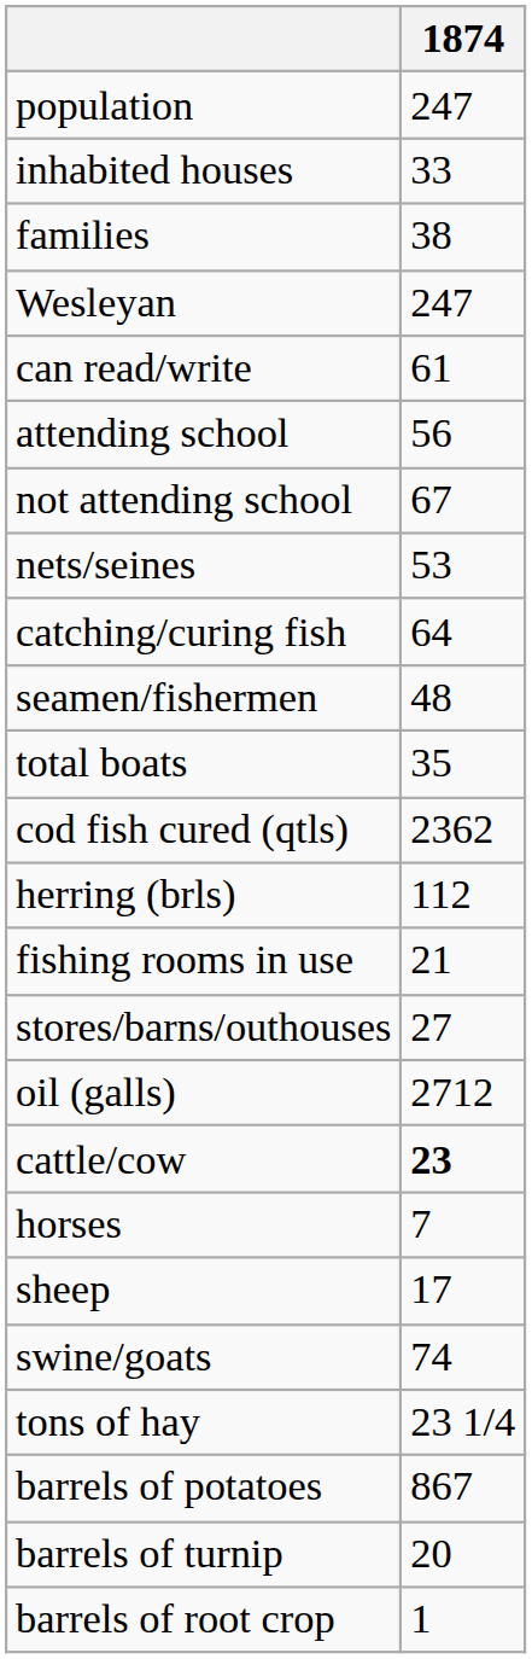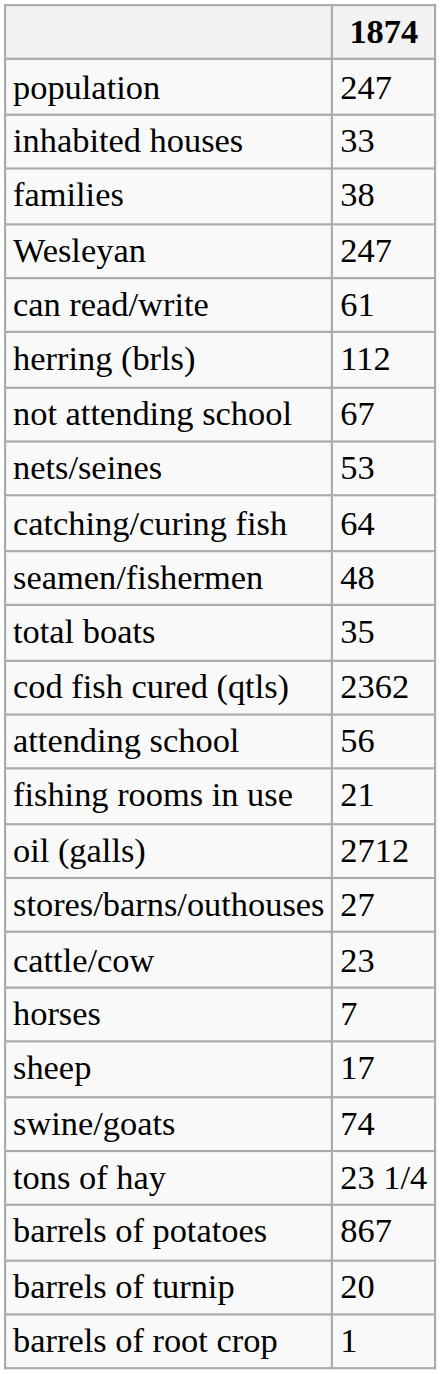 <table class="wikitable">
 <tr>
 <th></th>
 <th>1874</th>
 </tr>
 <tr>
 <td>population</td>
 <td>247</td>
 </tr>
 <tr>
 <td>inhabited houses</td>
 <td>33</td>
 </tr>
 <tr>
 <td>families</td>
 <td>38</td>
 </tr>
 <tr>
 <td>Wesleyan</td>
 <td>247</td>
 </tr>
 <tr>
 <td>can read/write</td>
 <td>61</td>
 </tr>
 <tr>
-<td>attending school</td>
-<td>56</td>
+<td>herring (brls)</td>
+<td>112</td>
 </tr>
 <tr>
 <td>not attending school</td>
 <td>67</td>
 </tr>
 <tr>
 <td>nets/seines</td>
 <td>53</td>
 </tr>
 <tr>
 <td>catching/curing fish</td>
 <td>64</td>
 </tr>
 <tr>
 <td>seamen/fishermen</td>
 <td>48</td>
 </tr>
 <tr>
 <td>total boats</td>
 <td>35</td>
 </tr>
 <tr>
 <td>cod fish cured (qtls)</td>
 <td>2362</td>
 </tr>
 <tr>
-<td>herring (brls)</td>
-<td>112</td>
+<td>attending school</td>
+<td>56</td>
 </tr>
 <tr>
 <td>fishing rooms in use</td>
 <td>21</td>
 </tr>
 <tr>
+<td>oil (galls)</td>
+<td>2712</td>
+</tr>
+<tr>
 <td>stores/barns/outhouses</td>
 <td>27</td>
 </tr>
 <tr>
-<td>oil (galls)</td>
-<td>2712</td>
-</tr>
-<tr>
 <td>cattle/cow</td>
-<td><strong>23</strong></td>
+<td>23</td>
 </tr>
 <tr>
 <td>horses</td>
 <td>7</td>
 </tr>
 <tr>
 <td>sheep</td>
 <td>17</td>
 </tr>
 <tr>
 <td>swine/goats</td>
 <td>74</td>
 </tr>
 <tr>
 <td>tons of hay</td>
 <td>23 1/4</td>
 </tr>
 <tr>
 <td>barrels of potatoes</td>
 <td>867</td>
 </tr>
 <tr>
 <td>barrels of turnip</td>
 <td>20</td>
 </tr>
 <tr>
 <td>barrels of root crop</td>
 <td>1</td>
 </tr>
 </table>
